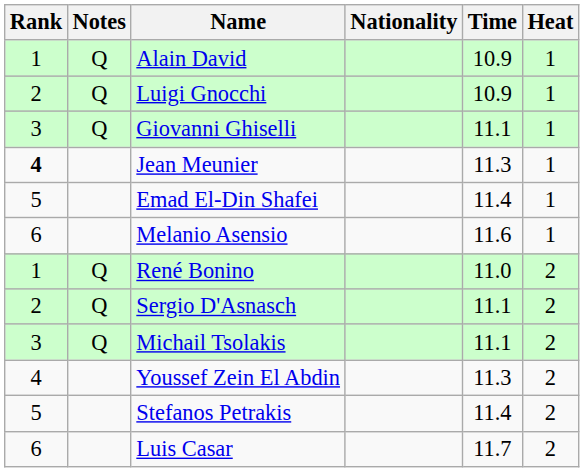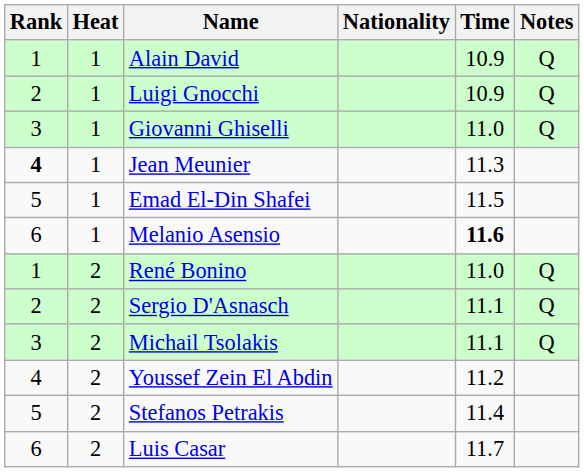 <table class="wikitable sortable" style="text-align:center">
 <tr>
 <th>Rank</th>
-<th>Notes</th>
+<th>Heat</th>
 <th>Name</th>
 <th>Nationality</th>
 <th>Time</th>
-<th>Heat</th>
+<th>Notes</th>
 </tr>
 <tr bgcolor=ccffcc>
 <td>1</td>
-<td>Q</td>
+<td>1</td>
 <td align=left><a href='#'>Alain David</a></td>
 <td align=left></td>
 <td>10.9</td>
-<td>1</td>
+<td>Q</td>
 </tr>
 <tr bgcolor=ccffcc>
 <td>2</td>
-<td>Q</td>
+<td>1</td>
 <td align=left><a href='#'>Luigi Gnocchi</a></td>
 <td align=left></td>
 <td>10.9</td>
-<td>1</td>
+<td>Q</td>
 </tr>
 <tr bgcolor=ccffcc>
 <td>3</td>
-<td>Q</td>
+<td>1</td>
 <td align=left><a href='#'>Giovanni Ghiselli</a></td>
 <td align=left></td>
-<td>11.1</td>
-<td>1</td>
+<td>11.0</td>
+<td>Q</td>
 </tr>
 <tr>
 <td><strong>4</strong></td>
-<td></td>
+<td>1</td>
 <td align=left><a href='#'>Jean Meunier</a></td>
 <td align=left></td>
 <td>11.3</td>
-<td>1</td>
+<td></td>
 </tr>
 <tr>
 <td>5</td>
-<td></td>
+<td>1</td>
 <td align=left><a href='#'>Emad El-Din Shafei</a></td>
 <td align=left></td>
-<td>11.4</td>
-<td>1</td>
+<td>11.5</td>
+<td></td>
 </tr>
 <tr>
 <td>6</td>
-<td></td>
+<td>1</td>
 <td align=left><a href='#'>Melanio Asensio</a></td>
 <td align=left></td>
-<td>11.6</td>
-<td>1</td>
+<td><strong>11.6</strong></td>
+<td></td>
 </tr>
 <tr bgcolor=ccffcc>
 <td>1</td>
-<td>Q</td>
+<td>2</td>
 <td align=left><a href='#'>René Bonino</a></td>
 <td align=left></td>
 <td>11.0</td>
-<td>2</td>
+<td>Q</td>
 </tr>
 <tr bgcolor=ccffcc>
 <td>2</td>
-<td>Q</td>
+<td>2</td>
 <td align=left><a href='#'>Sergio D'Asnasch</a></td>
 <td align=left></td>
 <td>11.1</td>
-<td>2</td>
+<td>Q</td>
 </tr>
 <tr bgcolor=ccffcc>
 <td>3</td>
-<td>Q</td>
+<td>2</td>
 <td align=left><a href='#'>Michail Tsolakis</a></td>
 <td align=left></td>
 <td>11.1</td>
-<td>2</td>
+<td>Q</td>
 </tr>
 <tr>
 <td>4</td>
-<td></td>
+<td>2</td>
 <td align=left><a href='#'>Youssef Zein El Abdin</a></td>
 <td align=left></td>
-<td>11.3</td>
-<td>2</td>
+<td>11.2</td>
+<td></td>
 </tr>
 <tr>
 <td>5</td>
-<td></td>
+<td>2</td>
 <td align=left><a href='#'>Stefanos Petrakis</a></td>
 <td align=left></td>
 <td>11.4</td>
-<td>2</td>
+<td></td>
 </tr>
 <tr>
 <td>6</td>
-<td></td>
+<td>2</td>
 <td align=left><a href='#'>Luis Casar</a></td>
 <td align=left></td>
 <td>11.7</td>
-<td>2</td>
+<td></td>
 </tr>
 </table>
